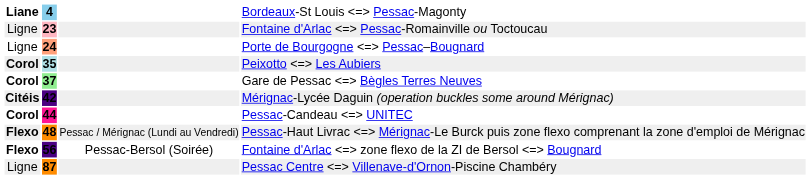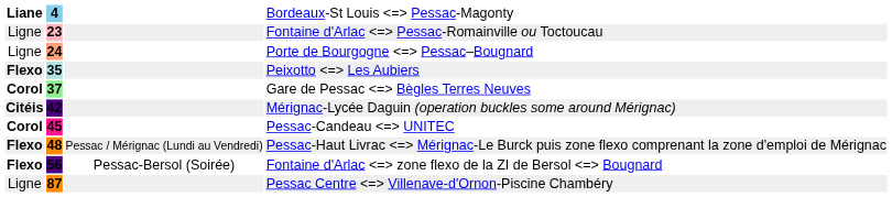 <table class="toccolours">
 <tr ---->
 <td align="center"><strong>Liane</strong></td>
 <td bgcolor="87CEEB"  align="center"><span><strong>4</strong></span></td>
 <td></td>
 <td><a href='#'>Bordeaux</a>-St Louis <=> <a href='#'>Pessac</a>-Magonty</td>
 </tr>
 <tr style="background:#EFEFEF">
 <td align="center">Ligne</td>
 <td bgcolor="FFB6C1"  align="center"><strong>23</strong></td>
 <td></td>
 <td><a href='#'>Fontaine d'Arlac</a> <=> <a href='#'>Pessac</a>-Romainville <em>ou</em> Toctoucau</td>
 </tr>
 <tr ---->
 <td align="center">Ligne</td>
 <td bgcolor="FFA07A"  align="center"><strong>24</strong></td>
 <td></td>
 <td><a href='#'>Porte de Bourgogne</a> <=> <a href='#'>Pessac</a>–<a href='#'>Bougnard</a></td>
 </tr>
 <tr style="background:#EFEFEF">
-<td align="center"><strong>Corol</strong></td>
+<td align="center"><strong>Flexo</strong></td>
 <td bgcolor="B0E0E6"  align="center"><strong>35</strong></td>
 <td></td>
 <td><a href='#'>Peixotto</a> <=> <a href='#'>Les Aubiers</a></td>
 </tr>
 <tr ---->
 <td align="center"><strong>Corol</strong></td>
 <td bgcolor="90EE90"  align="center"><span><strong>37</strong></span></td>
 <td></td>
 <td>Gare de Pessac <=> <a href='#'>Bègles Terres Neuves</a></td>
 </tr>
 <tr style="background:#EFEFEF">
 <td align="center"><strong>Citéis</strong></td>
 <td bgcolor="4B0082"  align="center"><span><strong>42</strong></span></td>
 <td></td>
 <td><a href='#'>Mérignac</a>-Lycée Daguin <em>(operation buckles some around Mérignac)</em></td>
 </tr>
 <tr ---->
 <td align="center"><strong>Corol</strong></td>
-<td bgcolor="FF1493"  align="center"><span><strong>44</strong></span></td>
+<td bgcolor="FF1493"  align="center"><span><strong>45</strong></span></td>
 <td></td>
 <td><a href='#'>Pessac</a>-Candeau <=> <a href='#'>UNITEC</a></td>
 </tr>
 <tr style="background:#EFEFEF">
 <td align="center"><strong>Flexo</strong></td>
 <td bgcolor="FF8C00"   align="center"><span><strong>48</strong></span></td>
 <td align="center"><small>Pessac / Mérignac (Lundi au Vendredi)</small></td>
 <td><a href='#'>Pessac</a>-Haut Livrac <=> <a href='#'>Mérignac</a>-Le Burck puis zone flexo comprenant la zone d'emploi de Mérignac</td>
 </tr>
 <tr>
 <td align="center"><strong>Flexo</strong></td>
 <td bgcolor="4B0082"  align="center"><span><strong>56</strong></span></td>
 <td align="center">Pessac-Bersol (Soirée)</td>
 <td><a href='#'>Fontaine d'Arlac</a> <=> zone flexo de la ZI de Bersol <=> <a href='#'>Bougnard</a></td>
 </tr>
 <tr style="background:#EFEFEF">
 <td align="center">Ligne</td>
 <td bgcolor="FF8C00"   align="center"><span><strong>87</strong></span></td>
 <td></td>
 <td><a href='#'>Pessac Centre</a> <=> <a href='#'>Villenave-d'Ornon</a>-Piscine Chambéry</td>
 </tr>
 <tr --->
 </tr>
 </table>
